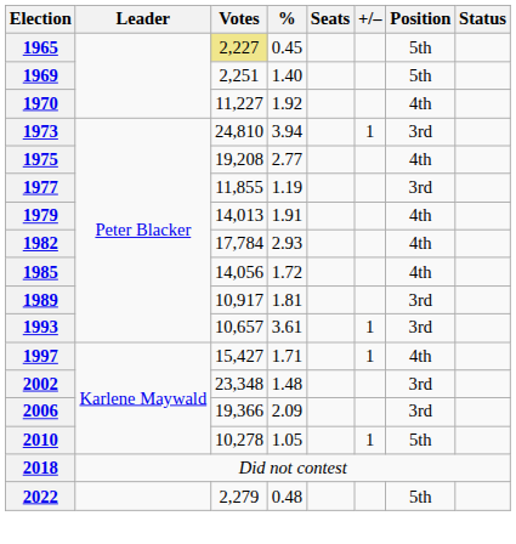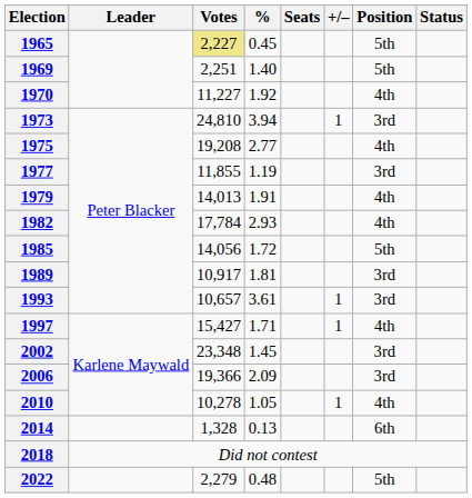 <table class=wikitable style="text-align: center;">
 <tr>
 <th>Election</th>
 <th>Leader</th>
 <th>Votes</th>
 <th>%</th>
 <th>Seats</th>
 <th>+/–</th>
 <th>Position</th>
 <th>Status</th>
 </tr>
 <tr>
 <th><a href='#'>1965</a></th>
 <td rowspan=3></td>
 <td style="background: khaki;">2,227</td>
 <td>0.45</td>
 <td></td>
 <td></td>
 <td> 5th</td>
 <td></td>
 </tr>
 <tr>
 <th><a href='#'>1969</a></th>
 <td>2,251</td>
 <td>1.40</td>
 <td></td>
 <td></td>
 <td> 5th</td>
 <td></td>
 </tr>
 <tr>
 <th><a href='#'>1970</a></th>
 <td>11,227</td>
 <td>1.92</td>
 <td></td>
 <td></td>
 <td> 4th</td>
 <td></td>
 </tr>
 <tr>
 <th><a href='#'>1973</a></th>
 <td rowspan=8><a href='#'>Peter Blacker</a></td>
 <td>24,810</td>
 <td>3.94</td>
 <td></td>
 <td> 1</td>
 <td> 3rd</td>
 <td></td>
 </tr>
 <tr>
 <th><a href='#'>1975</a></th>
 <td>19,208</td>
 <td>2.77</td>
 <td></td>
 <td></td>
 <td> 4th</td>
 <td></td>
 </tr>
 <tr>
 <th><a href='#'>1977</a></th>
 <td>11,855</td>
 <td>1.19</td>
 <td></td>
 <td></td>
 <td> 3rd</td>
 <td></td>
 </tr>
 <tr>
 <th><a href='#'>1979</a></th>
 <td>14,013</td>
 <td>1.91</td>
 <td></td>
 <td></td>
 <td> 4th</td>
 <td></td>
 </tr>
 <tr>
 <th><a href='#'>1982</a></th>
 <td>17,784</td>
 <td>2.93</td>
 <td></td>
 <td></td>
 <td> 4th</td>
 <td></td>
 </tr>
 <tr>
 <th><a href='#'>1985</a></th>
 <td>14,056</td>
 <td>1.72</td>
 <td></td>
 <td></td>
-<td> 4th</td>
+<td> 5th</td>
 <td></td>
 </tr>
 <tr>
 <th><a href='#'>1989</a></th>
 <td>10,917</td>
 <td>1.81</td>
 <td></td>
 <td></td>
 <td> 3rd</td>
 <td></td>
 </tr>
 <tr>
 <th><a href='#'>1993</a></th>
 <td>10,657</td>
 <td>3.61</td>
 <td></td>
 <td> 1</td>
 <td> 3rd</td>
 <td></td>
 </tr>
 <tr>
 <th><a href='#'>1997</a></th>
 <td rowspan=4><a href='#'>Karlene Maywald</a></td>
 <td>15,427</td>
 <td>1.71</td>
 <td></td>
 <td> 1</td>
 <td> 4th</td>
 <td></td>
 </tr>
 <tr>
 <th><a href='#'>2002</a></th>
 <td>23,348</td>
-<td>1.48</td>
+<td>1.45</td>
 <td></td>
 <td></td>
 <td> 3rd</td>
 <td></td>
 </tr>
 <tr>
 <th><a href='#'>2006</a></th>
 <td>19,366</td>
 <td>2.09</td>
 <td></td>
 <td></td>
 <td> 3rd</td>
 <td></td>
 </tr>
 <tr>
 <th><a href='#'>2010</a></th>
 <td>10,278</td>
 <td>1.05</td>
 <td></td>
 <td> 1</td>
-<td> 5th</td>
+<td> 4th</td>
+<td></td>
+</tr>
+<tr>
+<th><a href='#'>2014</a></th>
+<td></td>
+<td>1,328</td>
+<td>0.13</td>
+<td></td>
+<td></td>
+<td> 6th</td>
 <td></td>
 </tr>
 <tr>
 <th><a href='#'>2018</a></th>
 <td colspan="7"><em>Did not contest</em></td>
 </tr>
 <tr>
 <th><a href='#'>2022</a></th>
 <td></td>
 <td>2,279</td>
 <td>0.48</td>
 <td></td>
 <td></td>
 <td> 5th</td>
 <td></td>
 </tr>
 </table>
